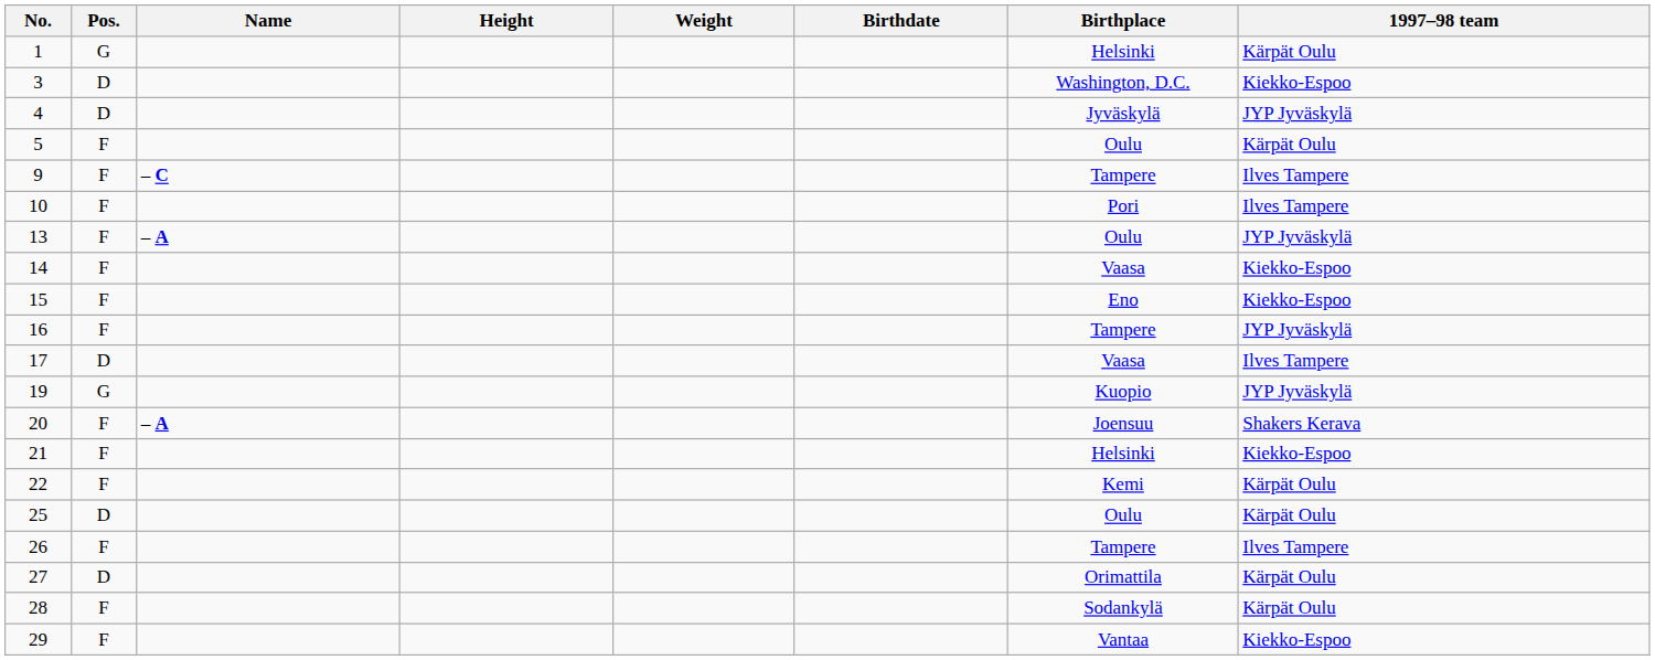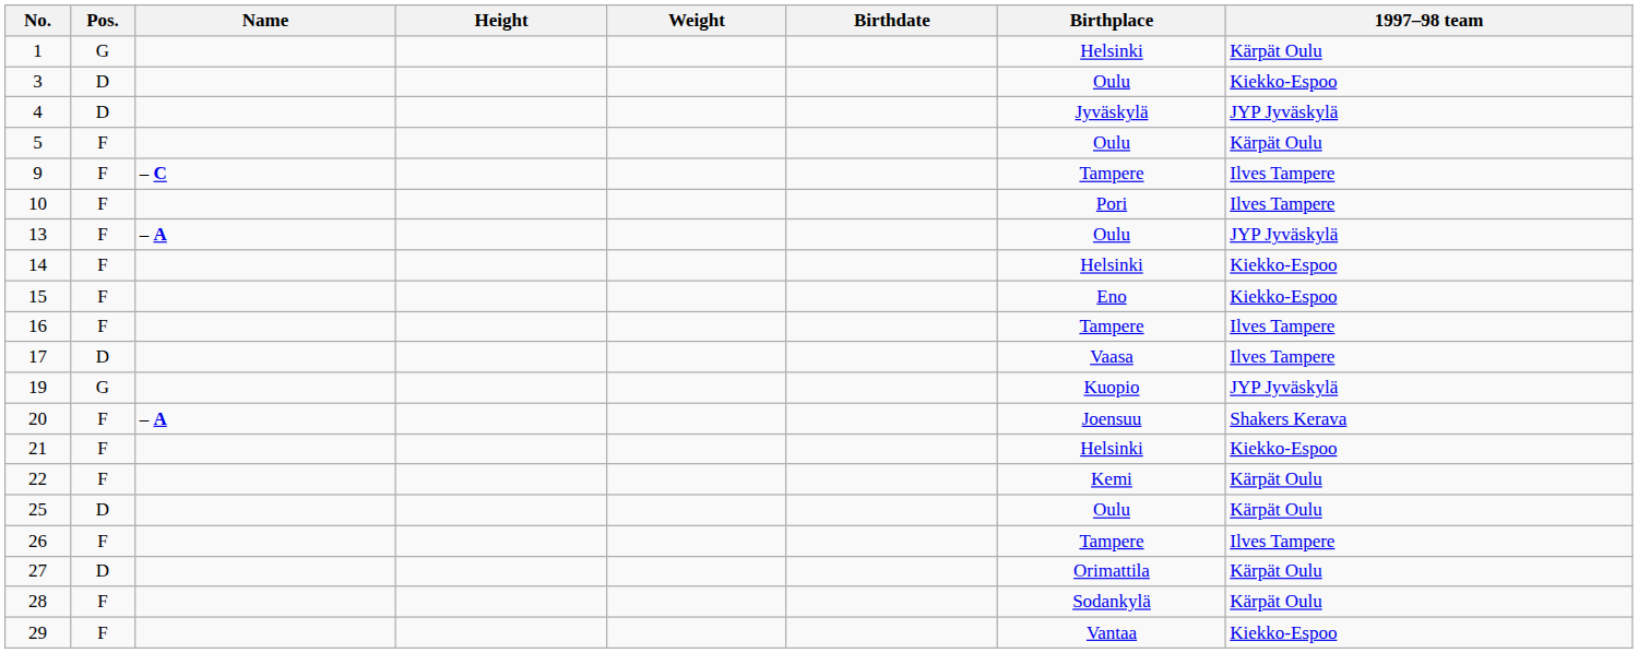 <table class="wikitable sortable" style="width:100%; font-size: 90%; text-align: center;">
 <tr>
 <th style="width:  4%;">No.</th>
 <th style="width:  4%;">Pos.</th>
 <th style="width: 16%;">Name</th>
 <th style="width: 13%;">Height</th>
 <th style="width: 11%;">Weight</th>
 <th style="width: 13%;">Birthdate</th>
 <th style="width: 14%;">Birthplace</th>
 <th style="width: 25%;">1997–98 team</th>
 </tr>
 <tr>
 <td>1</td>
 <td>G</td>
 <td align="left"></td>
 <td></td>
 <td></td>
 <td align="right"></td>
 <td><a href='#'>Helsinki</a></td>
 <td align="left"> <a href='#'>Kärpät Oulu</a></td>
 </tr>
 <tr>
 <td>3</td>
 <td>D</td>
 <td align="left"></td>
 <td></td>
 <td></td>
 <td align="right"></td>
-<td><a href='#'>Washington, D.C.</a></td>
+<td><a href='#'>Oulu</a></td>
 <td align="left"> <a href='#'>Kiekko-Espoo</a></td>
 </tr>
 <tr>
 <td>4</td>
 <td>D</td>
 <td align="left"></td>
 <td></td>
 <td></td>
 <td align="right"></td>
 <td><a href='#'>Jyväskylä</a></td>
 <td align="left"> <a href='#'>JYP Jyväskylä</a></td>
 </tr>
 <tr>
 <td>5</td>
 <td>F</td>
 <td align="left"></td>
 <td></td>
 <td></td>
 <td align="right"></td>
 <td><a href='#'>Oulu</a></td>
 <td align="left"> <a href='#'>Kärpät Oulu</a></td>
 </tr>
 <tr>
 <td>9</td>
 <td>F</td>
 <td align="left"> – <strong><a href='#'>C</a></strong></td>
 <td></td>
 <td></td>
 <td align="right"></td>
 <td><a href='#'>Tampere</a></td>
 <td align="left"> <a href='#'>Ilves Tampere</a></td>
 </tr>
 <tr>
 <td>10</td>
 <td>F</td>
 <td align="left"></td>
 <td></td>
 <td></td>
 <td align="right"></td>
 <td><a href='#'>Pori</a></td>
 <td align="left"> <a href='#'>Ilves Tampere</a></td>
 </tr>
 <tr>
 <td>13</td>
 <td>F</td>
 <td align="left"> – <strong><a href='#'>A</a></strong></td>
 <td></td>
 <td></td>
 <td align="right"></td>
 <td><a href='#'>Oulu</a></td>
 <td align="left"> <a href='#'>JYP Jyväskylä</a></td>
 </tr>
 <tr>
 <td>14</td>
 <td>F</td>
 <td align="left"></td>
 <td></td>
 <td></td>
 <td align="right"></td>
-<td><a href='#'>Vaasa</a></td>
+<td><a href='#'>Helsinki</a></td>
 <td align="left"> <a href='#'>Kiekko-Espoo</a></td>
 </tr>
 <tr>
 <td>15</td>
 <td>F</td>
 <td align="left"></td>
 <td></td>
 <td></td>
 <td align="right"></td>
 <td><a href='#'>Eno</a></td>
 <td align="left"> <a href='#'>Kiekko-Espoo</a></td>
 </tr>
 <tr>
 <td>16</td>
 <td>F</td>
 <td align="left"></td>
 <td></td>
 <td></td>
 <td align="right"></td>
 <td><a href='#'>Tampere</a></td>
-<td align="left"> <a href='#'>JYP Jyväskylä</a></td>
+<td align="left"> <a href='#'>Ilves Tampere</a></td>
 </tr>
 <tr>
 <td>17</td>
 <td>D</td>
 <td align="left"></td>
 <td></td>
 <td></td>
 <td align="right"></td>
 <td><a href='#'>Vaasa</a></td>
 <td align="left"> <a href='#'>Ilves Tampere</a></td>
 </tr>
 <tr>
 <td>19</td>
 <td>G</td>
 <td align="left"></td>
 <td></td>
 <td></td>
 <td align="right"></td>
 <td><a href='#'>Kuopio</a></td>
 <td align="left"> <a href='#'>JYP Jyväskylä</a></td>
 </tr>
 <tr>
 <td>20</td>
 <td>F</td>
 <td align="left"> – <strong><a href='#'>A</a></strong></td>
 <td></td>
 <td></td>
 <td align="right"></td>
 <td><a href='#'>Joensuu</a></td>
 <td align="left"> <a href='#'>Shakers Kerava</a></td>
 </tr>
 <tr>
 <td>21</td>
 <td>F</td>
 <td align="left"></td>
 <td></td>
 <td></td>
 <td align="right"></td>
 <td><a href='#'>Helsinki</a></td>
 <td align="left"> <a href='#'>Kiekko-Espoo</a></td>
 </tr>
 <tr>
 <td>22</td>
 <td>F</td>
 <td align="left"></td>
 <td></td>
 <td></td>
 <td align="right"></td>
 <td><a href='#'>Kemi</a></td>
 <td align="left"> <a href='#'>Kärpät Oulu</a></td>
 </tr>
 <tr>
 <td>25</td>
 <td>D</td>
 <td align="left"></td>
 <td></td>
 <td></td>
 <td align="right"></td>
 <td><a href='#'>Oulu</a></td>
 <td align="left"> <a href='#'>Kärpät Oulu</a></td>
 </tr>
 <tr>
 <td>26</td>
 <td>F</td>
 <td align="left"></td>
 <td></td>
 <td></td>
 <td align="right"></td>
 <td><a href='#'>Tampere</a></td>
 <td align="left"> <a href='#'>Ilves Tampere</a></td>
 </tr>
 <tr>
 <td>27</td>
 <td>D</td>
 <td align="left"></td>
 <td></td>
 <td></td>
 <td align="right"></td>
 <td><a href='#'>Orimattila</a></td>
 <td align="left"> <a href='#'>Kärpät Oulu</a></td>
 </tr>
 <tr>
 <td>28</td>
 <td>F</td>
 <td align="left"></td>
 <td></td>
 <td></td>
 <td align="right"></td>
 <td><a href='#'>Sodankylä</a></td>
 <td align="left"> <a href='#'>Kärpät Oulu</a></td>
 </tr>
 <tr>
 <td>29</td>
 <td>F</td>
 <td align="left"></td>
 <td></td>
 <td></td>
 <td align="right"></td>
 <td><a href='#'>Vantaa</a></td>
 <td align="left"> <a href='#'>Kiekko-Espoo</a></td>
 </tr>
 </table>
